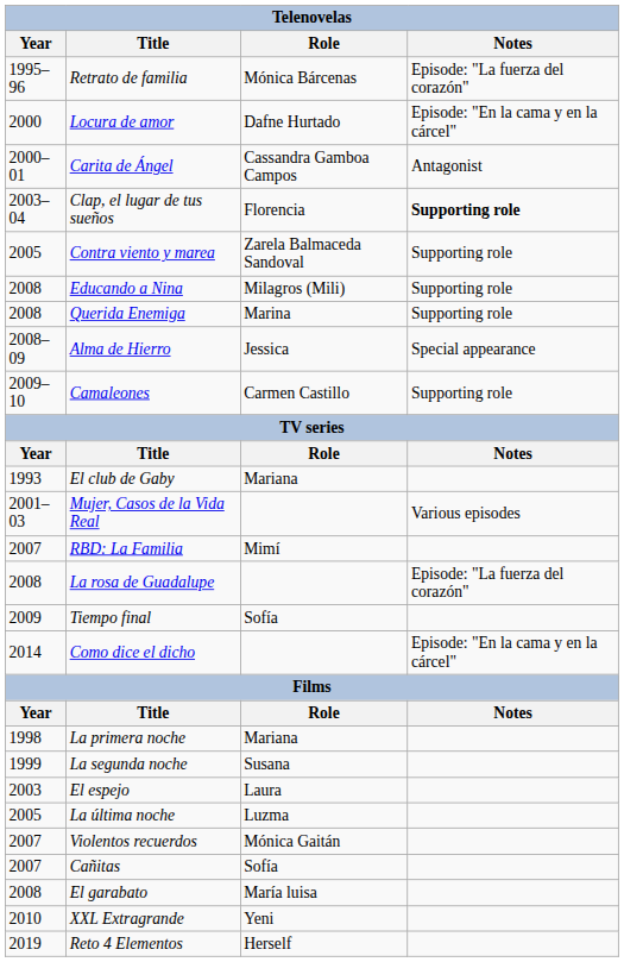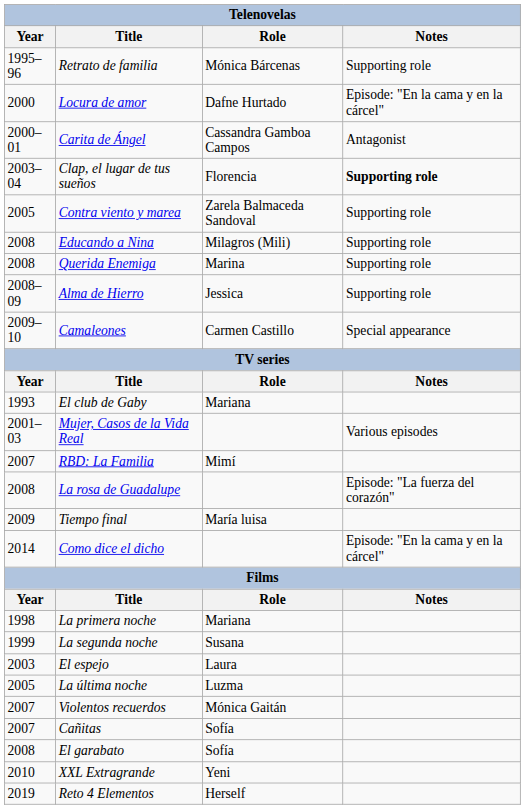 <table class="wikitable">
 <tr>
 <th colspan="5" style="background:LightSteelBlue;">Telenovelas</th>
 </tr>
 <tr>
 <th>Year</th>
 <th>Title</th>
 <th>Role</th>
 <th>Notes</th>
 </tr>
 <tr>
 <td>1995–96</td>
 <td><em>Retrato de familia</em></td>
 <td>Mónica Bárcenas</td>
-<td>Episode: "La fuerza del corazón"</td>
+<td>Supporting role</td>
 </tr>
 <tr>
 <td>2000</td>
 <td><em><a href='#'>Locura de amor</a></em></td>
 <td>Dafne Hurtado</td>
 <td>Episode: "En la cama y en la cárcel"</td>
 </tr>
 <tr>
 <td>2000–01</td>
 <td><em><a href='#'>Carita de Ángel</a></em></td>
 <td>Cassandra Gamboa Campos</td>
 <td>Antagonist</td>
 </tr>
 <tr>
 <td>2003–04</td>
 <td><em>Clap, el lugar de tus sueños</em></td>
 <td>Florencia</td>
 <td><strong>Supporting role</strong></td>
 </tr>
 <tr>
 <td>2005</td>
 <td><em><a href='#'>Contra viento y marea</a></em></td>
 <td>Zarela Balmaceda Sandoval</td>
 <td>Supporting role</td>
 </tr>
 <tr>
 <td>2008</td>
 <td><em><a href='#'>Educando a Nina</a></em></td>
 <td>Milagros (Mili)</td>
 <td>Supporting role</td>
 </tr>
 <tr>
 <td>2008</td>
 <td><em><a href='#'>Querida Enemiga</a></em></td>
 <td>Marina</td>
 <td>Supporting role</td>
 </tr>
 <tr>
 <td>2008–09</td>
 <td><em><a href='#'>Alma de Hierro</a></em></td>
 <td>Jessica</td>
-<td>Special appearance</td>
+<td>Supporting role</td>
 </tr>
 <tr>
 <td>2009–10</td>
 <td><em><a href='#'>Camaleones</a></em></td>
 <td>Carmen Castillo</td>
-<td>Supporting role</td>
+<td>Special appearance</td>
 </tr>
 <tr>
 <th colspan="5" style="background:LightSteelBlue;">TV series</th>
 </tr>
 <tr>
 <th>Year</th>
 <th>Title</th>
 <th>Role</th>
 <th>Notes</th>
 </tr>
 <tr>
 <td>1993</td>
 <td><em>El club de Gaby</em></td>
 <td>Mariana</td>
 <td></td>
 </tr>
 <tr>
 <td>2001–03</td>
 <td><em><a href='#'>Mujer, Casos de la Vida Real</a></em></td>
 <td></td>
 <td>Various episodes</td>
 </tr>
 <tr>
 <td>2007</td>
 <td><em><a href='#'>RBD: La Familia</a></em></td>
 <td>Mimí</td>
 <td></td>
 </tr>
 <tr>
 <td>2008</td>
 <td><em><a href='#'>La rosa de Guadalupe</a></em></td>
 <td></td>
 <td>Episode: "La fuerza del corazón"</td>
 </tr>
 <tr>
 <td>2009</td>
 <td><em>Tiempo final</em></td>
-<td>Sofía</td>
+<td>María luisa</td>
 <td></td>
 </tr>
 <tr>
 <td>2014</td>
 <td><em><a href='#'>Como dice el dicho</a></em></td>
 <td></td>
 <td>Episode: "En la cama y en la cárcel"</td>
 </tr>
 <tr>
 <th colspan="5" style="background:LightSteelBlue;">Films</th>
 </tr>
 <tr>
 <th>Year</th>
 <th>Title</th>
 <th>Role</th>
 <th>Notes</th>
 </tr>
 <tr>
 <td>1998</td>
 <td><em>La primera noche</em></td>
 <td>Mariana</td>
 <td></td>
 </tr>
 <tr>
 <td>1999</td>
 <td><em>La segunda noche</em></td>
 <td>Susana</td>
 <td></td>
 </tr>
 <tr>
 <td>2003</td>
 <td><em>El espejo</em></td>
 <td>Laura</td>
 <td></td>
 </tr>
 <tr>
 <td>2005</td>
 <td><em>La última noche</em></td>
 <td>Luzma</td>
 <td></td>
 </tr>
 <tr>
 <td>2007</td>
 <td><em>Violentos recuerdos</em></td>
 <td>Mónica Gaitán</td>
 <td></td>
 </tr>
 <tr>
 <td>2007</td>
 <td><em>Cañitas</em></td>
 <td>Sofía</td>
 <td></td>
 </tr>
 <tr>
 <td>2008</td>
 <td><em>El garabato</em></td>
-<td>María luisa</td>
+<td>Sofía</td>
 <td></td>
 </tr>
 <tr>
 <td>2010</td>
 <td><em>XXL Extragrande</em></td>
 <td>Yeni</td>
 <td></td>
 </tr>
 <tr>
 <td>2019</td>
 <td><em>Reto 4 Elementos</em></td>
 <td>Herself</td>
 <td></td>
 </tr>
 </table>
